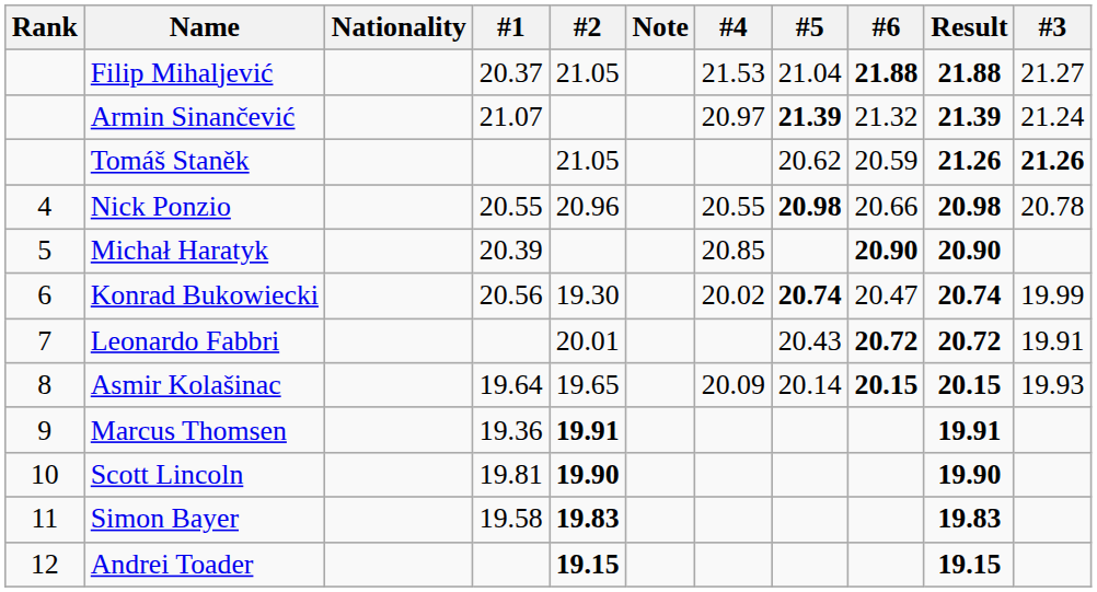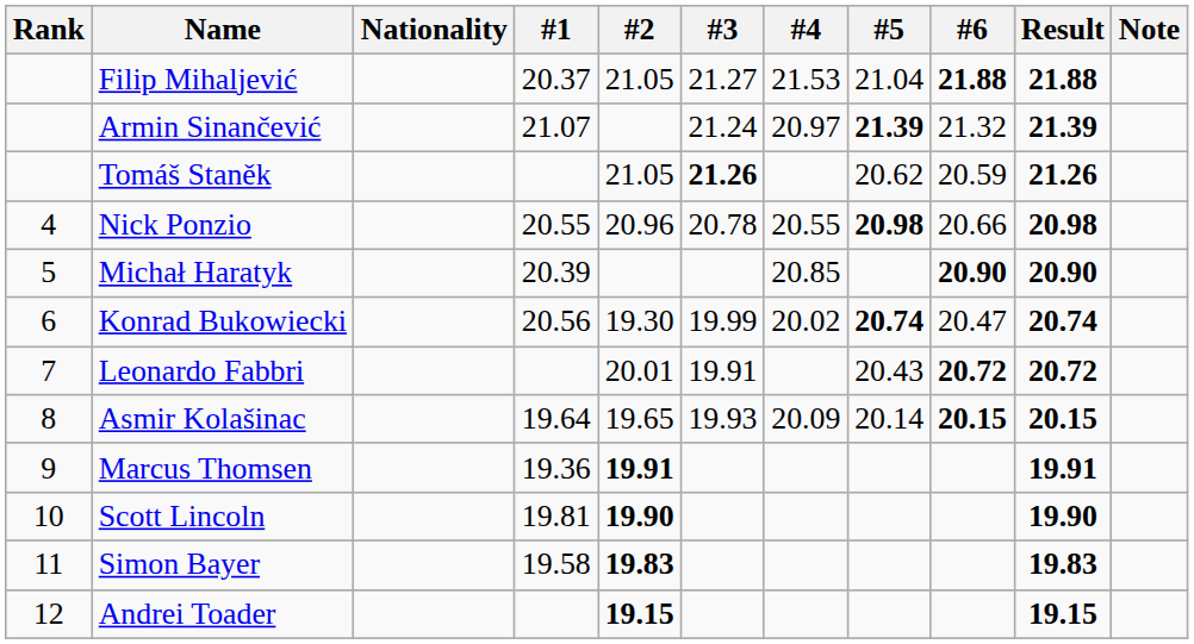 <table class="wikitable sortable" style="text-align:center">
 <tr>
 <th>Rank</th>
 <th>Name</th>
 <th>Nationality</th>
 <th>#1</th>
 <th>#2</th>
-<th>Note</th>
+<th>#3</th>
 <th>#4</th>
 <th>#5</th>
 <th>#6</th>
 <th>Result</th>
-<th>#3</th>
+<th>Note</th>
 </tr>
 <tr>
 <td></td>
 <td align=left><a href='#'>Filip Mihaljević</a></td>
 <td align=left></td>
 <td>20.37</td>
 <td>21.05</td>
-<td></td>
+<td>21.27</td>
 <td>21.53</td>
 <td>21.04</td>
 <td><strong> 21.88</strong></td>
 <td><strong> 21.88</strong></td>
-<td>21.27</td>
+<td></td>
 </tr>
 <tr>
 <td></td>
 <td align=left><a href='#'>Armin Sinančević</a></td>
 <td align=left></td>
 <td>21.07</td>
 <td></td>
-<td></td>
+<td>21.24</td>
 <td>20.97</td>
 <td><strong>21.39</strong></td>
 <td>21.32</td>
 <td><strong>21.39</strong></td>
-<td>21.24</td>
+<td></td>
 </tr>
 <tr>
 <td></td>
 <td align=left><a href='#'>Tomáš Staněk</a></td>
 <td align=left></td>
 <td></td>
 <td>21.05</td>
-<td></td>
+<td><strong>21.26</strong></td>
 <td></td>
 <td>20.62</td>
 <td>20.59</td>
 <td><strong>21.26</strong></td>
-<td><strong>21.26</strong></td>
+<td></td>
 </tr>
 <tr>
 <td>4</td>
 <td align=left><a href='#'>Nick Ponzio</a></td>
 <td align=left></td>
 <td>20.55</td>
 <td>20.96</td>
-<td></td>
+<td>20.78</td>
 <td>20.55</td>
 <td><strong>20.98</strong></td>
 <td>20.66</td>
 <td><strong>20.98</strong></td>
-<td>20.78</td>
+<td></td>
 </tr>
 <tr>
 <td>5</td>
 <td align=left><a href='#'>Michał Haratyk</a></td>
 <td align=left></td>
 <td>20.39</td>
 <td></td>
 <td></td>
 <td>20.85</td>
 <td></td>
 <td><strong>20.90</strong></td>
 <td><strong>20.90</strong></td>
 <td></td>
 </tr>
 <tr>
 <td>6</td>
 <td align=left><a href='#'>Konrad Bukowiecki</a></td>
 <td align=left></td>
 <td>20.56</td>
 <td>19.30</td>
-<td></td>
+<td>19.99</td>
 <td>20.02</td>
 <td><strong>20.74</strong></td>
 <td>20.47</td>
 <td><strong>20.74</strong></td>
-<td>19.99</td>
+<td></td>
 </tr>
 <tr>
 <td>7</td>
 <td align=left><a href='#'>Leonardo Fabbri</a></td>
 <td align=left></td>
 <td></td>
 <td>20.01</td>
-<td></td>
+<td>19.91</td>
 <td></td>
 <td>20.43</td>
 <td><strong>20.72</strong></td>
 <td><strong>20.72</strong></td>
-<td>19.91</td>
+<td></td>
 </tr>
 <tr>
 <td>8</td>
 <td align=left><a href='#'>Asmir Kolašinac</a></td>
 <td align=left></td>
 <td>19.64</td>
 <td>19.65</td>
-<td></td>
+<td>19.93</td>
 <td>20.09</td>
 <td>20.14</td>
 <td><strong>20.15</strong></td>
 <td><strong>20.15</strong></td>
-<td>19.93</td>
+<td></td>
 </tr>
 <tr>
 <td>9</td>
 <td align=left><a href='#'>Marcus Thomsen</a></td>
 <td align=left></td>
 <td>19.36</td>
 <td><strong>19.91</strong></td>
 <td></td>
 <td></td>
 <td></td>
 <td></td>
 <td><strong>19.91</strong></td>
 <td></td>
 </tr>
 <tr>
 <td>10</td>
 <td align=left><a href='#'>Scott Lincoln</a></td>
 <td align=left></td>
 <td>19.81</td>
 <td><strong>19.90</strong></td>
 <td></td>
 <td></td>
 <td></td>
 <td></td>
 <td><strong>19.90</strong></td>
 <td></td>
 </tr>
 <tr>
 <td>11</td>
 <td align=left><a href='#'>Simon Bayer</a></td>
 <td align=left></td>
 <td>19.58</td>
 <td><strong>19.83</strong></td>
 <td></td>
 <td></td>
 <td></td>
 <td></td>
 <td><strong>19.83</strong></td>
 <td></td>
 </tr>
 <tr>
 <td>12</td>
 <td align=left><a href='#'>Andrei Toader</a></td>
 <td align=left></td>
 <td></td>
 <td><strong>19.15</strong></td>
 <td></td>
 <td></td>
 <td></td>
 <td></td>
 <td><strong>19.15</strong></td>
 <td></td>
 </tr>
 </table>
